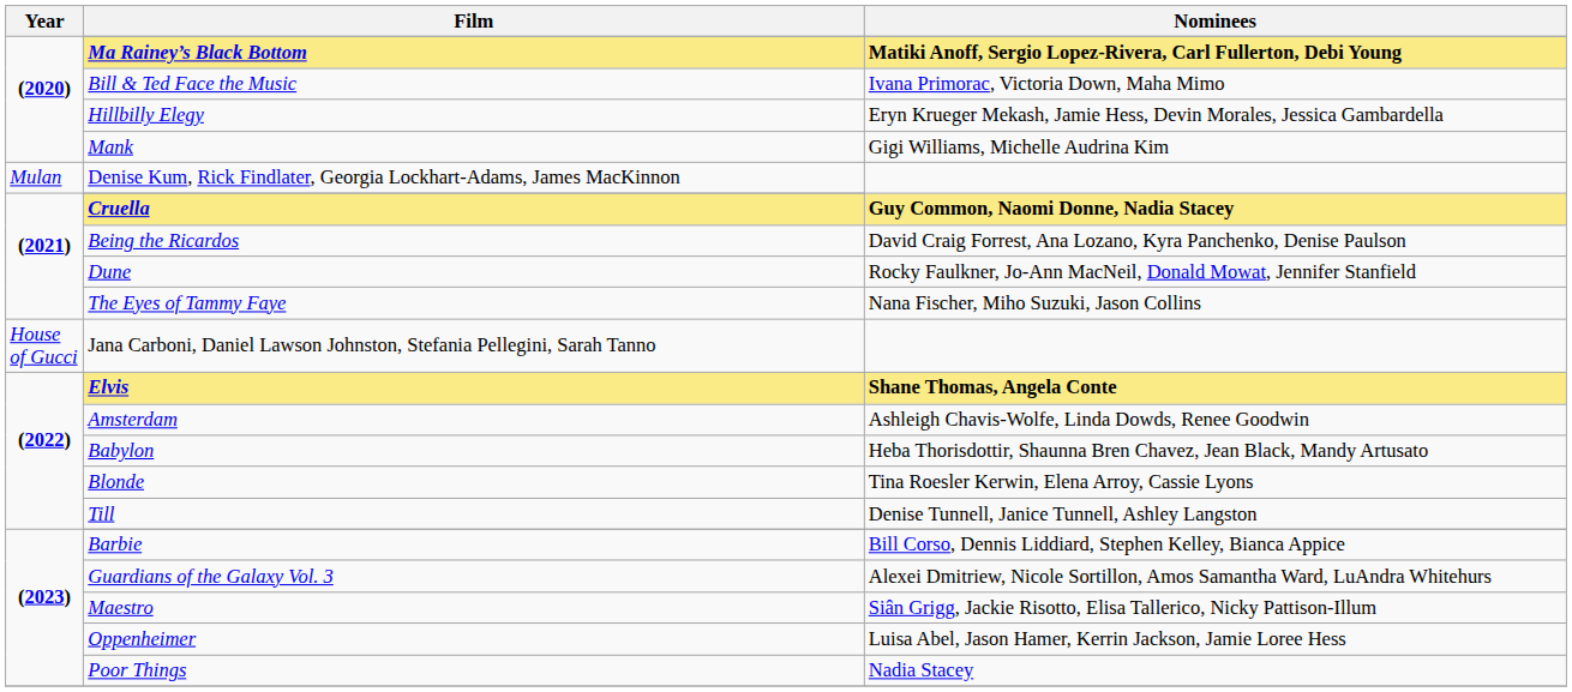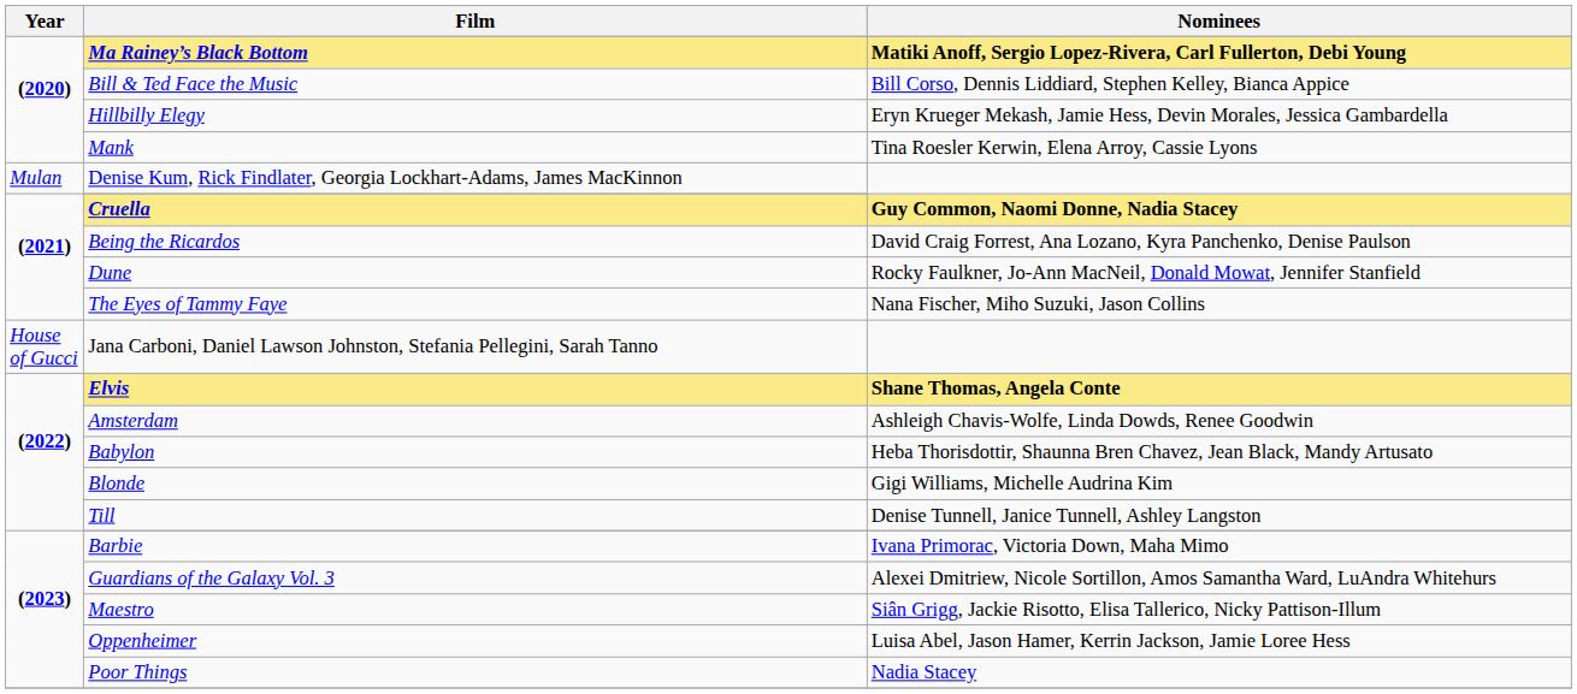 <table class="wikitable" style="width:100%">
 <tr bgcolor="#bebebe">
 <th width="5%">Year</th>
 <th width="50%">Film</th>
 <th width="45%">Nominees</th>
 </tr>
 <tr>
 <td rowspan=6 style="text-align:center"><strong>(<a href='#'>2020</a>)</strong><br> <br> </td>
 </tr>
 <tr>
 </tr>
 <tr style="background:#FAEB86">
 <td><strong><em><a href='#'>Ma Rainey’s Black Bottom</a></em></strong></td>
 <td><strong>Matiki Anoff, Sergio Lopez-Rivera, Carl Fullerton, Debi Young</strong></td>
 </tr>
 <tr>
 <td><em><a href='#'>Bill & Ted Face the Music</a></em></td>
-<td><a href='#'>Ivana Primorac</a>, Victoria Down, Maha Mimo</td>
+<td><a href='#'>Bill Corso</a>, Dennis Liddiard, Stephen Kelley, Bianca Appice</td>
 </tr>
 <tr>
 <td><em><a href='#'>Hillbilly Elegy</a></em></td>
 <td>Eryn Krueger Mekash, Jamie Hess, Devin Morales, Jessica Gambardella</td>
 </tr>
 <tr>
 <td><em><a href='#'>Mank</a></em></td>
-<td>Gigi Williams, Michelle Audrina Kim</td>
+<td>Tina Roesler Kerwin, Elena Arroy, Cassie Lyons</td>
 </tr>
 <tr>
 <td><em><a href='#'>Mulan</a></em></td>
 <td><a href='#'>Denise Kum</a>, <a href='#'>Rick Findlater</a>, Georgia Lockhart-Adams, James MacKinnon</td>
 </tr>
 <tr>
 <td rowspan=6 style="text-align:center"><strong>(<a href='#'>2021</a>)</strong><br> <br> </td>
 </tr>
 <tr>
 </tr>
 <tr style="background:#FAEB86">
 <td><strong><em><a href='#'>Cruella</a></em></strong></td>
 <td><strong>Guy Common, Naomi Donne, Nadia Stacey</strong></td>
 </tr>
 <tr>
 <td><em><a href='#'>Being the Ricardos</a></em></td>
 <td>David Craig Forrest, Ana Lozano, Kyra Panchenko, Denise Paulson</td>
 </tr>
 <tr>
 <td><em><a href='#'>Dune</a></em></td>
 <td>Rocky Faulkner, Jo-Ann MacNeil, <a href='#'>Donald Mowat</a>, Jennifer Stanfield</td>
 </tr>
 <tr>
 <td><em><a href='#'>The Eyes of Tammy Faye</a></em></td>
 <td>Nana Fischer, Miho Suzuki, Jason Collins</td>
 </tr>
 <tr>
 <td><em><a href='#'>House of Gucci</a></em></td>
 <td>Jana Carboni, Daniel Lawson Johnston, Stefania Pellegini, Sarah Tanno</td>
 </tr>
 <tr>
 <td rowspan=5 style="text-align:center"><strong>(<a href='#'>2022</a>)</strong><br><br></td>
 <td style="background:#FAEB86"><strong><em><a href='#'>Elvis</a></em></strong></td>
 <td style="background:#FAEB86"><strong>Shane Thomas, Angela Conte</strong></td>
 </tr>
 <tr>
 <td><em><a href='#'>Amsterdam</a></em></td>
 <td>Ashleigh Chavis-Wolfe, Linda Dowds, Renee Goodwin</td>
 </tr>
 <tr>
 <td><em><a href='#'>Babylon</a></em></td>
 <td>Heba Thorisdottir, Shaunna Bren Chavez, Jean Black, Mandy Artusato</td>
 </tr>
 <tr>
 <td><em><a href='#'>Blonde</a></em></td>
-<td>Tina Roesler Kerwin, Elena Arroy, Cassie Lyons</td>
+<td>Gigi Williams, Michelle Audrina Kim</td>
 </tr>
 <tr>
 <td><em><a href='#'>Till</a></em></td>
 <td>Denise Tunnell, Janice Tunnell, Ashley Langston</td>
 </tr>
 <tr>
 <td rowspan=6 style="text-align:center"><strong>(<a href='#'>2023</a>)</strong><br><br></td>
 </tr>
 <tr>
 <td><em><a href='#'>Barbie</a></em></td>
-<td><a href='#'>Bill Corso</a>, Dennis Liddiard, Stephen Kelley, Bianca Appice</td>
+<td><a href='#'>Ivana Primorac</a>, Victoria Down, Maha Mimo</td>
 </tr>
 <tr>
 <td><em><a href='#'>Guardians of the Galaxy Vol. 3</a></em></td>
 <td>Alexei Dmitriew, Nicole Sortillon, Amos Samantha Ward, LuAndra Whitehurs</td>
 </tr>
 <tr>
 <td><em><a href='#'>Maestro</a></em></td>
 <td><a href='#'>Siân Grigg</a>, Jackie Risotto, Elisa Tallerico, Nicky Pattison-Illum</td>
 </tr>
 <tr>
 <td><em><a href='#'>Oppenheimer</a></em></td>
 <td>Luisa Abel, Jason Hamer, Kerrin Jackson, Jamie Loree Hess</td>
 </tr>
 <tr>
 <td><em><a href='#'>Poor Things</a></em></td>
 <td><a href='#'>Nadia Stacey</a></td>
 </tr>
 <tr>
 </tr>
 </table>
